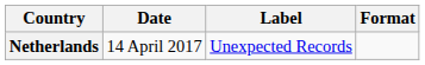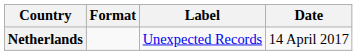 <table class="wikitable plainrowheaders" style="text-align:center;">
 <tr>
 <th>Country</th>
+<th>Format</th>
+<th>Label</th>
 <th>Date</th>
-<th>Label</th>
-<th>Format</th>
 </tr>
 <tr>
 <th scope="row">Netherlands</th>
+<td></td>
+<td><a href='#'>Unexpected Records</a></td>
 <td>14 April 2017</td>
-<td><a href='#'>Unexpected Records</a></td>
-<td></td>
 </tr>
 </table>
